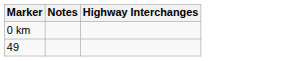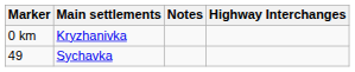 <table class="wikitable">
 <tr>
 <th>Marker</th>
+<th>Main settlements</th>
 <th>Notes</th>
 <th>Highway Interchanges</th>
 </tr>
 <tr>
 <td>0 km</td>
+<td><a href='#'>Kryzhanivka</a></td>
 <td></td>
 <td></td>
 </tr>
 <tr>
 <td>49</td>
+<td><a href='#'>Sychavka</a></td>
 <td></td>
 <td></td>
 </tr>
 </table>
